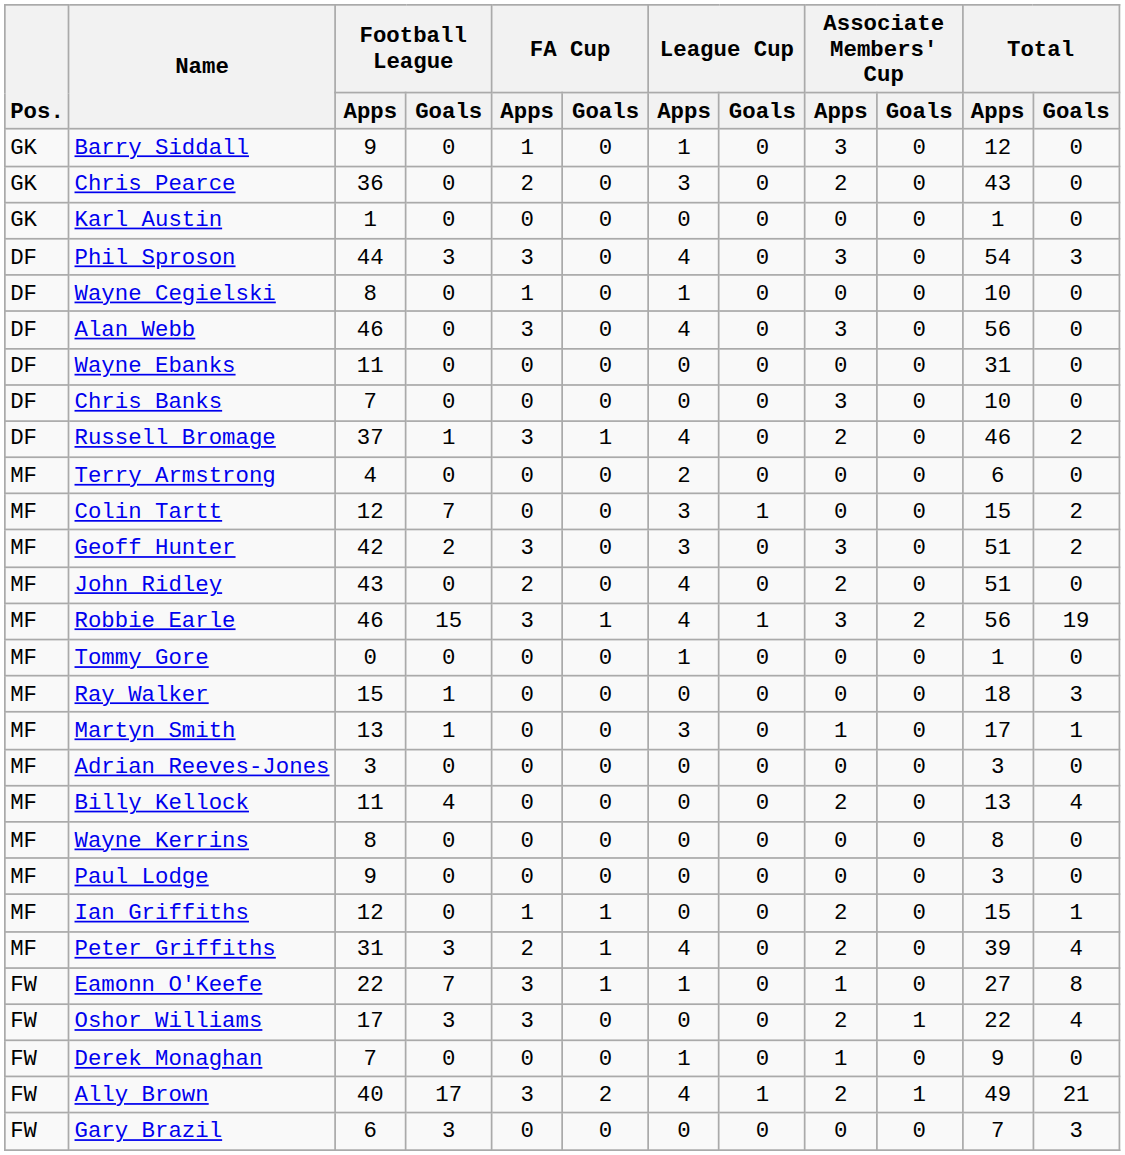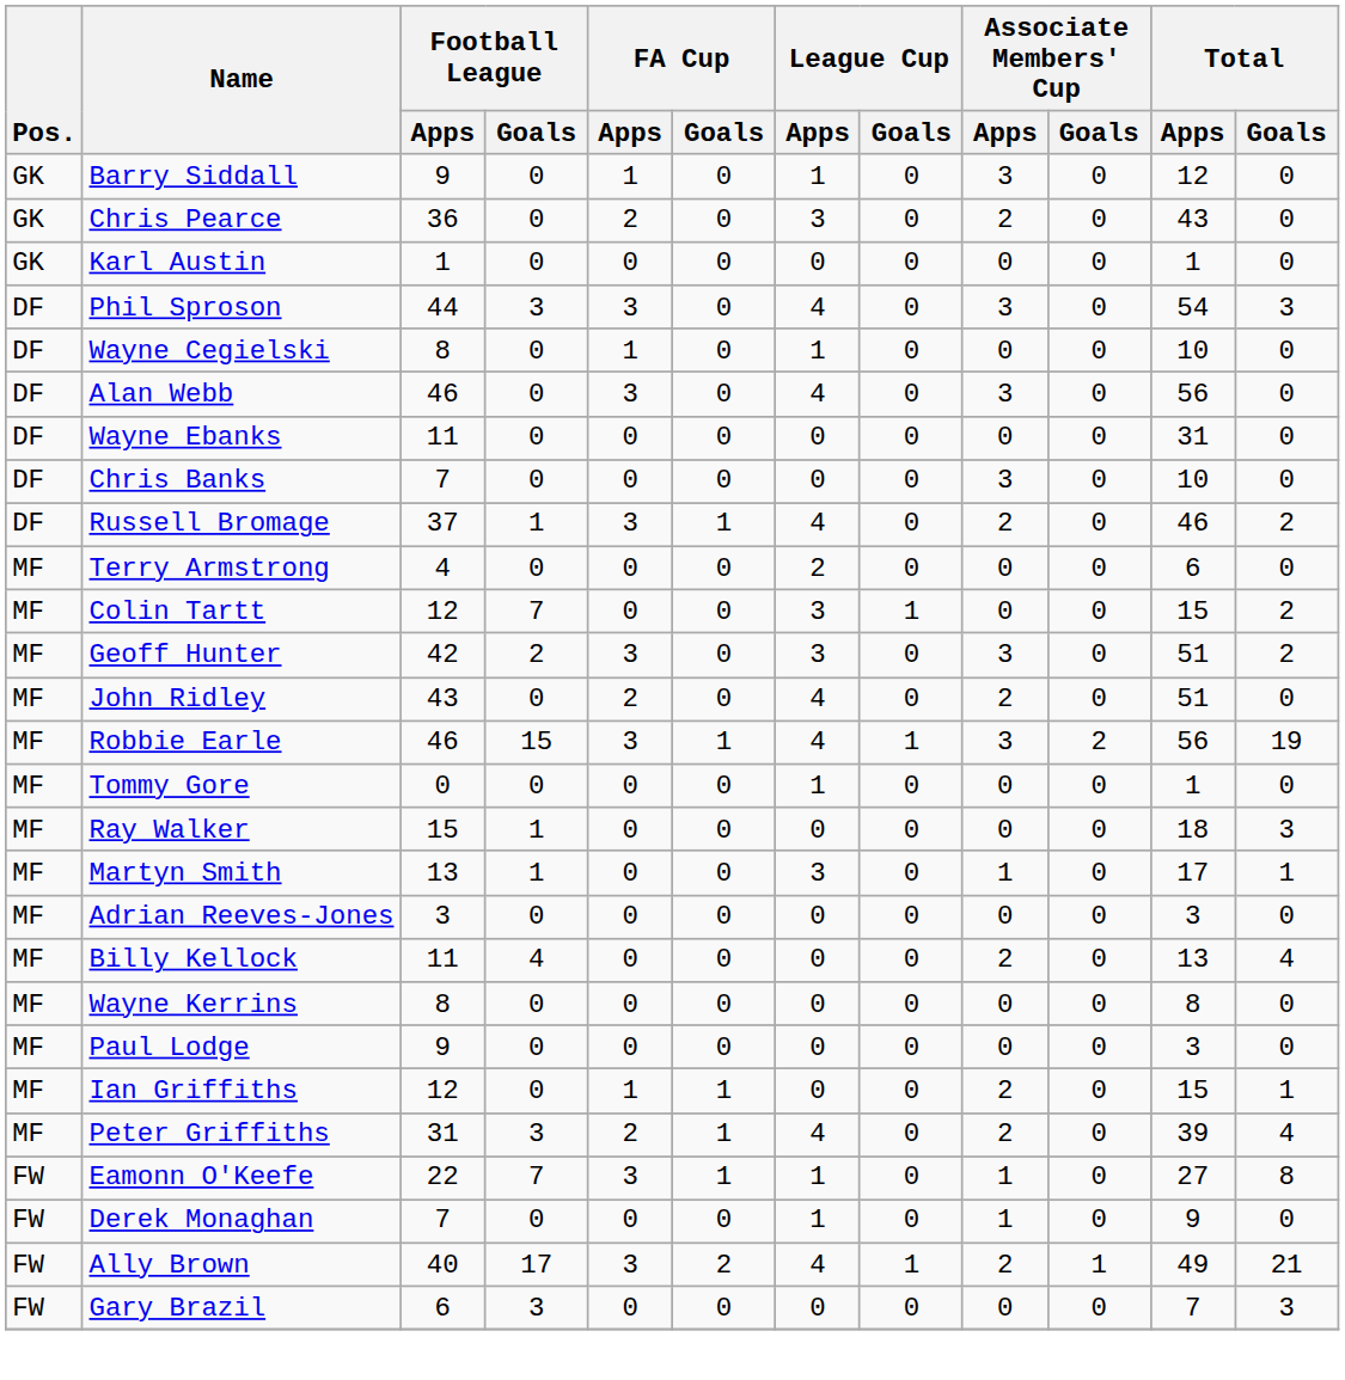 <table class="wikitable" style="text-align:center">
 <tr>
 <th rowspan="2" valign="bottom">Pos.</th>
 <th rowspan="2">Name</th>
 <th colspan="2" width="85">Football League</th>
 <th colspan="2" width="85">FA Cup</th>
 <th colspan="2" width="85">League Cup</th>
 <th colspan="2" width="85">Associate Members' Cup</th>
 <th colspan="2" width="85">Total</th>
 </tr>
 <tr>
 <th>Apps</th>
 <th>Goals</th>
 <th>Apps</th>
 <th>Goals</th>
 <th>Apps</th>
 <th>Goals</th>
 <th>Apps</th>
 <th>Goals</th>
 <th>Apps</th>
 <th>Goals</th>
 </tr>
 <tr>
 <td align="left">GK</td>
 <td align="left"> <a href='#'>Barry Siddall</a></td>
 <td>9</td>
 <td>0</td>
 <td>1</td>
 <td>0</td>
 <td>1</td>
 <td>0</td>
 <td>3</td>
 <td>0</td>
 <td>12</td>
 <td>0</td>
 </tr>
 <tr>
 <td align="left">GK</td>
 <td align="left"> <a href='#'>Chris Pearce</a></td>
 <td>36</td>
 <td>0</td>
 <td>2</td>
 <td>0</td>
 <td>3</td>
 <td>0</td>
 <td>2</td>
 <td>0</td>
 <td>43</td>
 <td>0</td>
 </tr>
 <tr>
 <td align="left">GK</td>
 <td align="left"> <a href='#'>Karl Austin</a></td>
 <td>1</td>
 <td>0</td>
 <td>0</td>
 <td>0</td>
 <td>0</td>
 <td>0</td>
 <td>0</td>
 <td>0</td>
 <td>1</td>
 <td>0</td>
 </tr>
 <tr>
 <td align="left">DF</td>
 <td align="left"> <a href='#'>Phil Sproson</a></td>
 <td>44</td>
 <td>3</td>
 <td>3</td>
 <td>0</td>
 <td>4</td>
 <td>0</td>
 <td>3</td>
 <td>0</td>
 <td>54</td>
 <td>3</td>
 </tr>
 <tr>
 <td align="left">DF</td>
 <td align="left"> <a href='#'>Wayne Cegielski</a></td>
 <td>8</td>
 <td>0</td>
 <td>1</td>
 <td>0</td>
 <td>1</td>
 <td>0</td>
 <td>0</td>
 <td>0</td>
 <td>10</td>
 <td>0</td>
 </tr>
 <tr>
 <td align="left">DF</td>
 <td align="left"> <a href='#'>Alan Webb</a></td>
 <td>46</td>
 <td>0</td>
 <td>3</td>
 <td>0</td>
 <td>4</td>
 <td>0</td>
 <td>3</td>
 <td>0</td>
 <td>56</td>
 <td>0</td>
 </tr>
 <tr>
 <td align="left">DF</td>
 <td align="left"> <a href='#'>Wayne Ebanks</a></td>
 <td>11</td>
 <td>0</td>
 <td>0</td>
 <td>0</td>
 <td>0</td>
 <td>0</td>
 <td>0</td>
 <td>0</td>
 <td>31</td>
 <td>0</td>
 </tr>
 <tr>
 <td align="left">DF</td>
 <td align="left"> <a href='#'>Chris Banks</a></td>
 <td>7</td>
 <td>0</td>
 <td>0</td>
 <td>0</td>
 <td>0</td>
 <td>0</td>
 <td>3</td>
 <td>0</td>
 <td>10</td>
 <td>0</td>
 </tr>
 <tr>
 <td align="left">DF</td>
 <td align="left"> <a href='#'>Russell Bromage</a></td>
 <td>37</td>
 <td>1</td>
 <td>3</td>
 <td>1</td>
 <td>4</td>
 <td>0</td>
 <td>2</td>
 <td>0</td>
 <td>46</td>
 <td>2</td>
 </tr>
 <tr>
 <td align="left">MF</td>
 <td align="left"> <a href='#'>Terry Armstrong</a></td>
 <td>4</td>
 <td>0</td>
 <td>0</td>
 <td>0</td>
 <td>2</td>
 <td>0</td>
 <td>0</td>
 <td>0</td>
 <td>6</td>
 <td>0</td>
 </tr>
 <tr>
 <td align="left">MF</td>
 <td align="left"> <a href='#'>Colin Tartt</a></td>
 <td>12</td>
 <td>7</td>
 <td>0</td>
 <td>0</td>
 <td>3</td>
 <td>1</td>
 <td>0</td>
 <td>0</td>
 <td>15</td>
 <td>2</td>
 </tr>
 <tr>
 <td align="left">MF</td>
 <td align="left"> <a href='#'>Geoff Hunter</a></td>
 <td>42</td>
 <td>2</td>
 <td>3</td>
 <td>0</td>
 <td>3</td>
 <td>0</td>
 <td>3</td>
 <td>0</td>
 <td>51</td>
 <td>2</td>
 </tr>
 <tr>
 <td align="left">MF</td>
 <td align="left"> <a href='#'>John Ridley</a></td>
 <td>43</td>
 <td>0</td>
 <td>2</td>
 <td>0</td>
 <td>4</td>
 <td>0</td>
 <td>2</td>
 <td>0</td>
 <td>51</td>
 <td>0</td>
 </tr>
 <tr>
 <td align="left">MF</td>
 <td align="left"> <a href='#'>Robbie Earle</a></td>
 <td>46</td>
 <td>15</td>
 <td>3</td>
 <td>1</td>
 <td>4</td>
 <td>1</td>
 <td>3</td>
 <td>2</td>
 <td>56</td>
 <td>19</td>
 </tr>
 <tr>
 <td align="left">MF</td>
 <td align="left"> <a href='#'>Tommy Gore</a></td>
 <td>0</td>
 <td>0</td>
 <td>0</td>
 <td>0</td>
 <td>1</td>
 <td>0</td>
 <td>0</td>
 <td>0</td>
 <td>1</td>
 <td>0</td>
 </tr>
 <tr>
 <td align="left">MF</td>
 <td align="left"> <a href='#'>Ray Walker</a></td>
 <td>15</td>
 <td>1</td>
 <td>0</td>
 <td>0</td>
 <td>0</td>
 <td>0</td>
 <td>0</td>
 <td>0</td>
 <td>18</td>
 <td>3</td>
 </tr>
 <tr>
 <td align="left">MF</td>
 <td align="left"> <a href='#'>Martyn Smith</a></td>
 <td>13</td>
 <td>1</td>
 <td>0</td>
 <td>0</td>
 <td>3</td>
 <td>0</td>
 <td>1</td>
 <td>0</td>
 <td>17</td>
 <td>1</td>
 </tr>
 <tr>
 <td align="left">MF</td>
 <td align="left"> <a href='#'>Adrian Reeves-Jones</a></td>
 <td>3</td>
 <td>0</td>
 <td>0</td>
 <td>0</td>
 <td>0</td>
 <td>0</td>
 <td>0</td>
 <td>0</td>
 <td>3</td>
 <td>0</td>
 </tr>
 <tr>
 <td align="left">MF</td>
 <td align="left"> <a href='#'>Billy Kellock</a></td>
 <td>11</td>
 <td>4</td>
 <td>0</td>
 <td>0</td>
 <td>0</td>
 <td>0</td>
 <td>2</td>
 <td>0</td>
 <td>13</td>
 <td>4</td>
 </tr>
 <tr>
 <td align="left">MF</td>
 <td align="left"> <a href='#'>Wayne Kerrins</a></td>
 <td>8</td>
 <td>0</td>
 <td>0</td>
 <td>0</td>
 <td>0</td>
 <td>0</td>
 <td>0</td>
 <td>0</td>
 <td>8</td>
 <td>0</td>
 </tr>
 <tr>
 <td align="left">MF</td>
 <td align="left"> <a href='#'>Paul Lodge</a></td>
 <td>9</td>
 <td>0</td>
 <td>0</td>
 <td>0</td>
 <td>0</td>
 <td>0</td>
 <td>0</td>
 <td>0</td>
 <td>3</td>
 <td>0</td>
 </tr>
 <tr>
 <td align="left">MF</td>
 <td align="left"> <a href='#'>Ian Griffiths</a></td>
 <td>12</td>
 <td>0</td>
 <td>1</td>
 <td>1</td>
 <td>0</td>
 <td>0</td>
 <td>2</td>
 <td>0</td>
 <td>15</td>
 <td>1</td>
 </tr>
 <tr>
 <td align="left">MF</td>
 <td align="left"> <a href='#'>Peter Griffiths</a></td>
 <td>31</td>
 <td>3</td>
 <td>2</td>
 <td>1</td>
 <td>4</td>
 <td>0</td>
 <td>2</td>
 <td>0</td>
 <td>39</td>
 <td>4</td>
 </tr>
 <tr>
 <td align="left">FW</td>
 <td align="left"> <a href='#'>Eamonn O'Keefe</a></td>
 <td>22</td>
 <td>7</td>
 <td>3</td>
 <td>1</td>
 <td>1</td>
 <td>0</td>
 <td>1</td>
 <td>0</td>
 <td>27</td>
 <td>8</td>
 </tr>
 <tr>
 <td align="left">FW</td>
-<td align="left"> <a href='#'>Oshor Williams</a></td>
-<td>17</td>
-<td>3</td>
-<td>3</td>
-<td>0</td>
-<td>0</td>
-<td>0</td>
-<td>2</td>
-<td>1</td>
-<td>22</td>
-<td>4</td>
-</tr>
-<tr>
-<td align="left">FW</td>
 <td align="left"> <a href='#'>Derek Monaghan</a></td>
 <td>7</td>
 <td>0</td>
 <td>0</td>
 <td>0</td>
 <td>1</td>
 <td>0</td>
 <td>1</td>
 <td>0</td>
 <td>9</td>
 <td>0</td>
 </tr>
 <tr>
 <td align="left">FW</td>
 <td align="left"> <a href='#'>Ally Brown</a></td>
 <td>40</td>
 <td>17</td>
 <td>3</td>
 <td>2</td>
 <td>4</td>
 <td>1</td>
 <td>2</td>
 <td>1</td>
 <td>49</td>
 <td>21</td>
 </tr>
 <tr>
 <td align="left">FW</td>
 <td align="left"> <a href='#'>Gary Brazil</a></td>
 <td>6</td>
 <td>3</td>
 <td>0</td>
 <td>0</td>
 <td>0</td>
 <td>0</td>
 <td>0</td>
 <td>0</td>
 <td>7</td>
 <td>3</td>
 </tr>
 <tr>
 </tr>
 </table>
